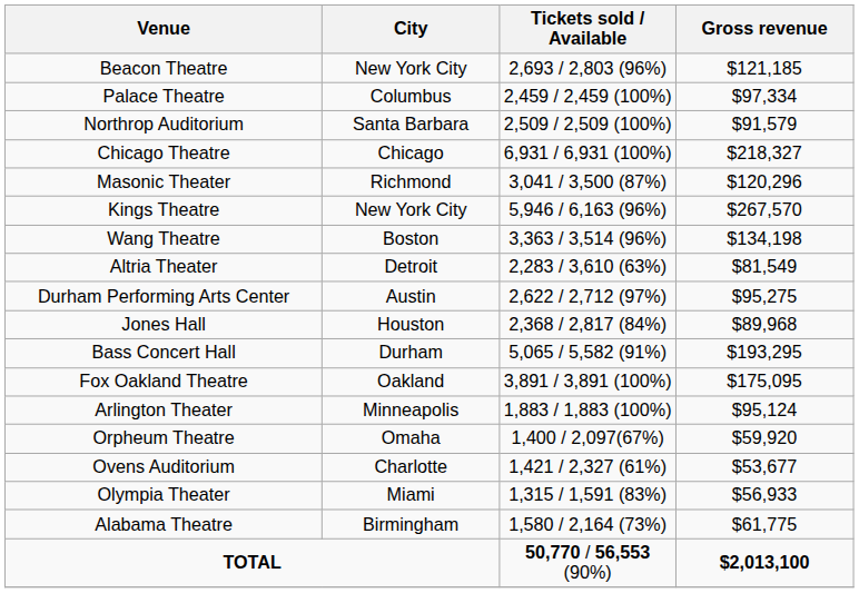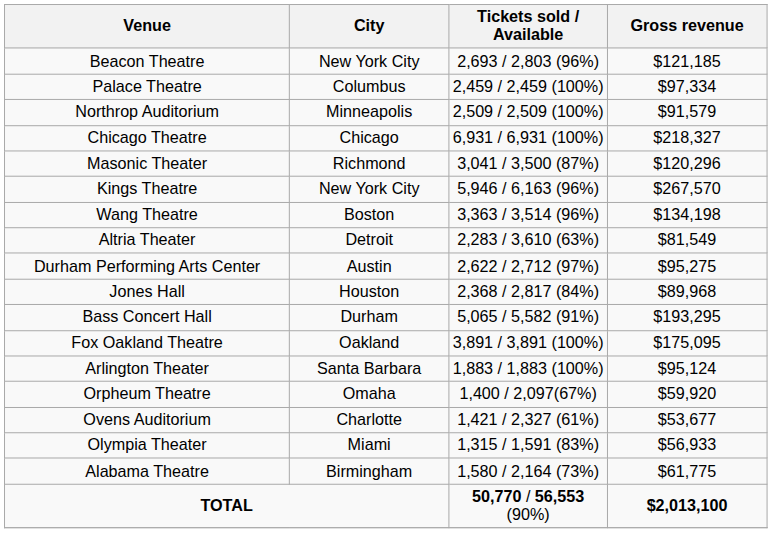 <table class="wikitable" style="text-align:center">
 <tr>
 <th style="width:275px;">Venue</th>
 <th style="width:150px;">City</th>
 <th style="width:150px;">Tickets sold / Available</th>
 <th style="width:150px;">Gross revenue</th>
 </tr>
 <tr>
 <td>Beacon Theatre</td>
 <td>New York City</td>
 <td>2,693 / 2,803 (96%)</td>
 <td>$121,185</td>
 </tr>
 <tr>
 <td>Palace Theatre</td>
 <td>Columbus</td>
 <td>2,459 / 2,459 (100%)</td>
 <td>$97,334</td>
 </tr>
 <tr>
 <td>Northrop Auditorium</td>
-<td>Santa Barbara</td>
+<td>Minneapolis</td>
 <td>2,509 / 2,509 (100%)</td>
 <td>$91,579</td>
 </tr>
 <tr>
 <td>Chicago Theatre</td>
 <td>Chicago</td>
 <td>6,931 / 6,931 (100%)</td>
 <td>$218,327</td>
 </tr>
 <tr>
 <td>Masonic Theater</td>
 <td>Richmond</td>
 <td>3,041 / 3,500 (87%)</td>
 <td>$120,296</td>
 </tr>
 <tr>
 <td>Kings Theatre</td>
 <td>New York City</td>
 <td>5,946 / 6,163 (96%)</td>
 <td>$267,570</td>
 </tr>
 <tr>
 <td>Wang Theatre</td>
 <td>Boston</td>
 <td>3,363 / 3,514 (96%)</td>
 <td>$134,198</td>
 </tr>
 <tr>
 <td>Altria Theater</td>
 <td>Detroit</td>
 <td>2,283 / 3,610 (63%)</td>
 <td>$81,549</td>
 </tr>
 <tr>
 <td>Durham Performing Arts Center</td>
 <td>Austin</td>
 <td>2,622 / 2,712 (97%)</td>
 <td>$95,275</td>
 </tr>
 <tr>
 <td>Jones Hall</td>
 <td>Houston</td>
 <td>2,368 / 2,817 (84%)</td>
 <td>$89,968</td>
 </tr>
 <tr>
 <td>Bass Concert Hall</td>
 <td>Durham</td>
 <td>5,065 / 5,582 (91%)</td>
 <td>$193,295</td>
 </tr>
 <tr>
 <td>Fox Oakland Theatre</td>
 <td>Oakland</td>
 <td>3,891 / 3,891 (100%)</td>
 <td>$175,095</td>
 </tr>
 <tr>
 <td>Arlington Theater</td>
-<td>Minneapolis</td>
+<td>Santa Barbara</td>
 <td>1,883 / 1,883 (100%)</td>
 <td>$95,124</td>
 </tr>
 <tr>
 <td>Orpheum Theatre</td>
 <td>Omaha</td>
 <td>1,400 / 2,097(67%)</td>
 <td>$59,920</td>
 </tr>
 <tr>
 <td>Ovens Auditorium</td>
 <td>Charlotte</td>
 <td>1,421 / 2,327 (61%)</td>
 <td>$53,677</td>
 </tr>
 <tr>
 <td>Olympia Theater</td>
 <td>Miami</td>
 <td>1,315 / 1,591 (83%)</td>
 <td>$56,933</td>
 </tr>
 <tr>
 <td>Alabama Theatre</td>
 <td>Birmingham</td>
 <td>1,580 / 2,164 (73%)</td>
 <td>$61,775</td>
 </tr>
 <tr>
 <td colspan="2"><strong>TOTAL</strong></td>
 <td><strong>50,770</strong> / <strong>56,553</strong> (90%)</td>
 <td><strong>$2,013,100</strong></td>
 </tr>
 <tr>
 </tr>
 </table>
